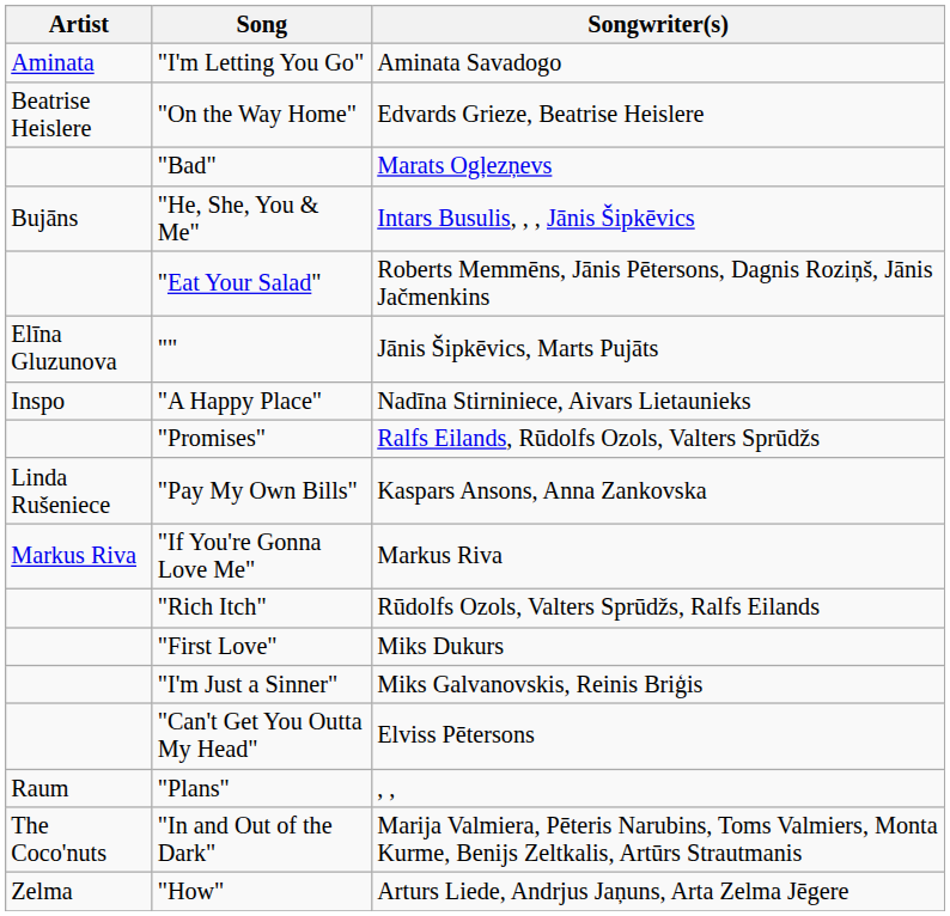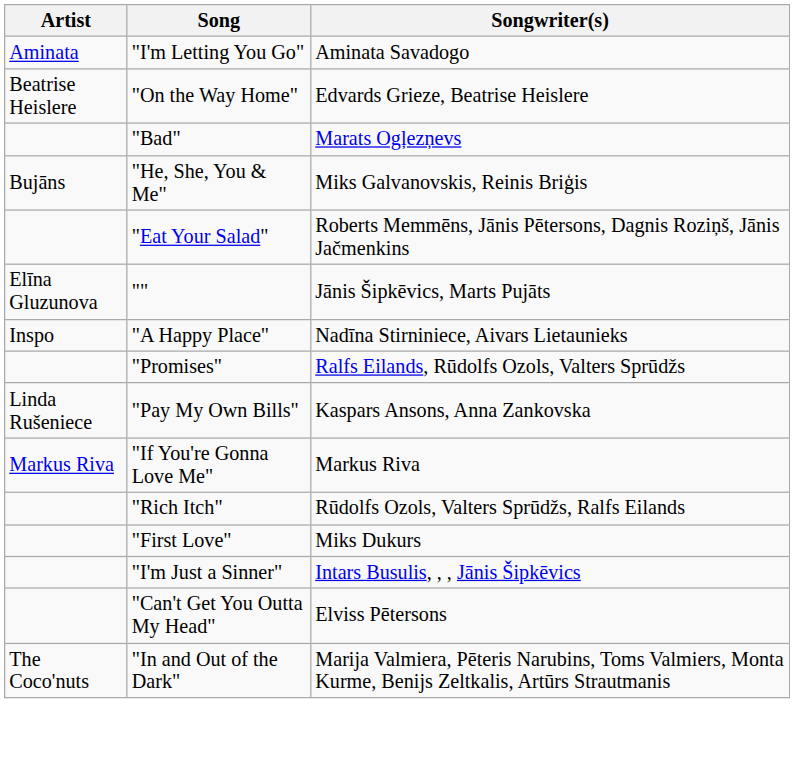 <table class="sortable wikitable" style="margin: 1em auto 1em auto">
 <tr>
 <th>Artist</th>
 <th>Song</th>
 <th class="unsortable">Songwriter(s)</th>
 </tr>
 <tr>
 <td><a href='#'>Aminata</a></td>
 <td>"I'm Letting You Go"</td>
 <td>Aminata Savadogo</td>
 </tr>
 <tr>
 <td>Beatrise Heislere</td>
 <td>"On the Way Home"</td>
 <td>Edvards Grieze, Beatrise Heislere</td>
 </tr>
 <tr>
 <td></td>
 <td>"Bad"</td>
 <td><a href='#'>Marats Ogļezņevs</a></td>
 </tr>
 <tr>
 <td>Bujāns</td>
 <td>"He, She, You & Me"</td>
-<td><a href='#'>Intars Busulis</a>, , , <a href='#'>Jānis Šipkēvics</a></td>
+<td>Miks Galvanovskis, Reinis Briģis</td>
 </tr>
 <tr>
 <td></td>
 <td>"<a href='#'>Eat Your Salad</a>"</td>
 <td>Roberts Memmēns, Jānis Pētersons, Dagnis Roziņš, Jānis Jačmenkins</td>
 </tr>
 <tr>
 <td>Elīna Gluzunova</td>
 <td>""</td>
 <td>Jānis Šipkēvics, Marts Pujāts</td>
 </tr>
 <tr>
 <td>Inspo</td>
 <td>"A Happy Place"</td>
 <td>Nadīna Stirniniece, Aivars Lietaunieks</td>
 </tr>
 <tr>
 <td></td>
 <td>"Promises"</td>
 <td><a href='#'>Ralfs Eilands</a>, Rūdolfs Ozols, Valters Sprūdžs</td>
 </tr>
 <tr>
 <td>Linda Rušeniece</td>
 <td>"Pay My Own Bills"</td>
 <td>Kaspars Ansons, Anna Zankovska</td>
 </tr>
 <tr>
 <td><a href='#'>Markus Riva</a></td>
 <td>"If You're Gonna Love Me"</td>
 <td>Markus Riva</td>
 </tr>
 <tr>
 <td></td>
 <td>"Rich Itch"</td>
 <td>Rūdolfs Ozols, Valters Sprūdžs, Ralfs Eilands</td>
 </tr>
 <tr>
 <td></td>
 <td>"First Love"</td>
 <td>Miks Dukurs</td>
 </tr>
 <tr>
 <td></td>
 <td>"I'm Just a Sinner"</td>
-<td>Miks Galvanovskis, Reinis Briģis</td>
+<td><a href='#'>Intars Busulis</a>, , , <a href='#'>Jānis Šipkēvics</a></td>
 </tr>
 <tr>
 <td></td>
 <td>"Can't Get You Outta My Head"</td>
 <td>Elviss Pētersons</td>
 </tr>
 <tr>
-<td>Raum</td>
-<td>"Plans"</td>
-<td>, , </td>
-</tr>
-<tr>
 <td>The Coco'nuts</td>
 <td>"In and Out of the Dark"</td>
 <td>Marija Valmiera, Pēteris Narubins, Toms Valmiers, Monta Kurme, Benijs Zeltkalis, Artūrs Strautmanis</td>
 </tr>
-<tr>
-<td>Zelma</td>
-<td>"How"</td>
-<td>Arturs Liede, Andrjus Jaņuns, Arta Zelma Jēgere</td>
-</tr>
 </table>
